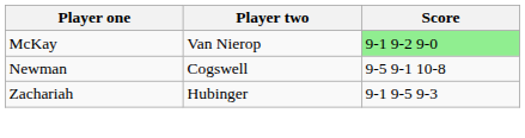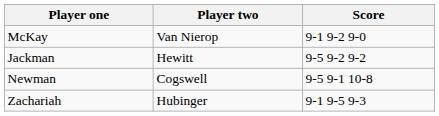 <table class="wikitable">
 <tr>
 <th width=170>Player one</th>
 <th width=170>Player two</th>
 <th width=150>Score</th>
 </tr>
 <tr>
 <td> McKay</td>
 <td> Van Nierop</td>
-<td style="background: lightgreen;">9-1 9-2 9-0</td>
+<td>9-1 9-2 9-0</td>
+</tr>
+<tr>
+<td> Jackman</td>
+<td> Hewitt</td>
+<td>9-5 9-2 9-2</td>
 </tr>
 <tr>
 <td> Newman</td>
 <td> Cogswell</td>
 <td>9-5 9-1 10-8</td>
 </tr>
 <tr>
 <td> Zachariah</td>
 <td> Hubinger</td>
 <td>9-1 9-5 9-3</td>
 </tr>
 </table>
